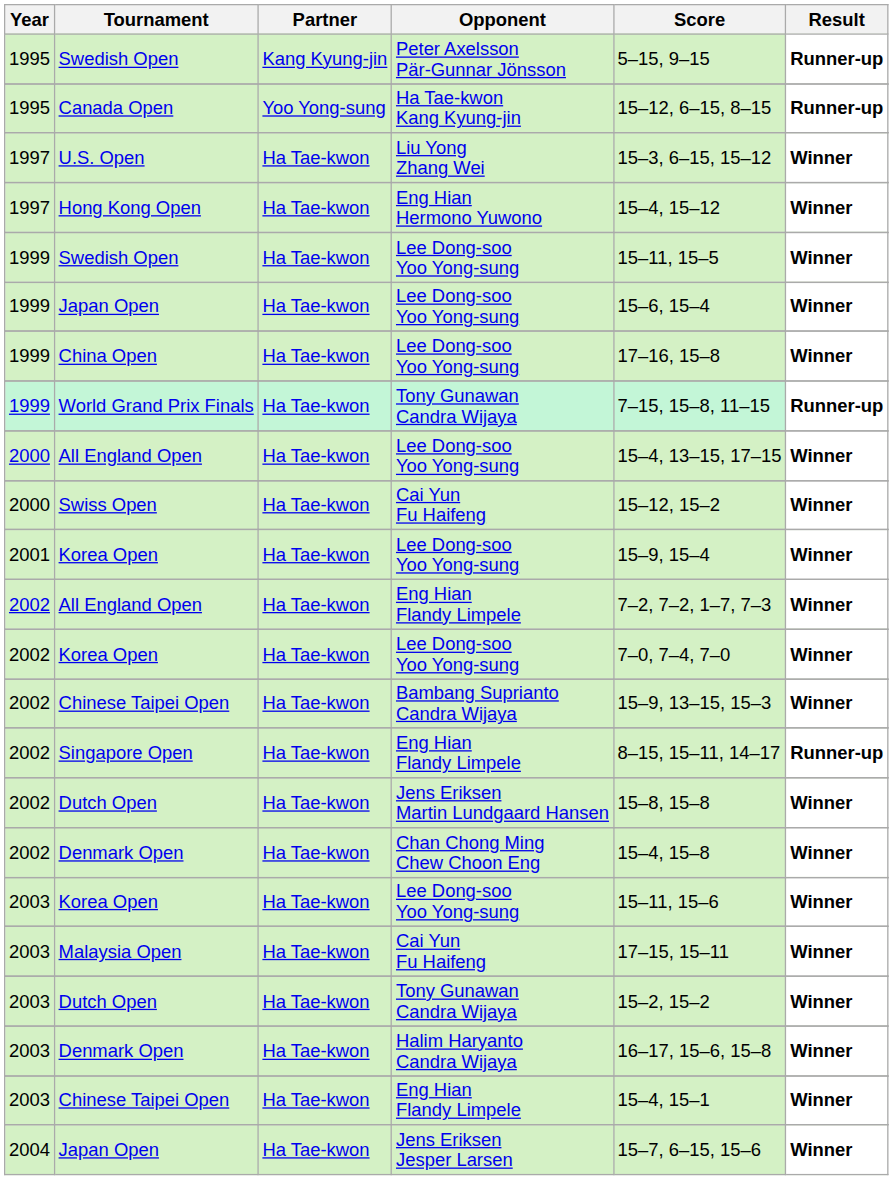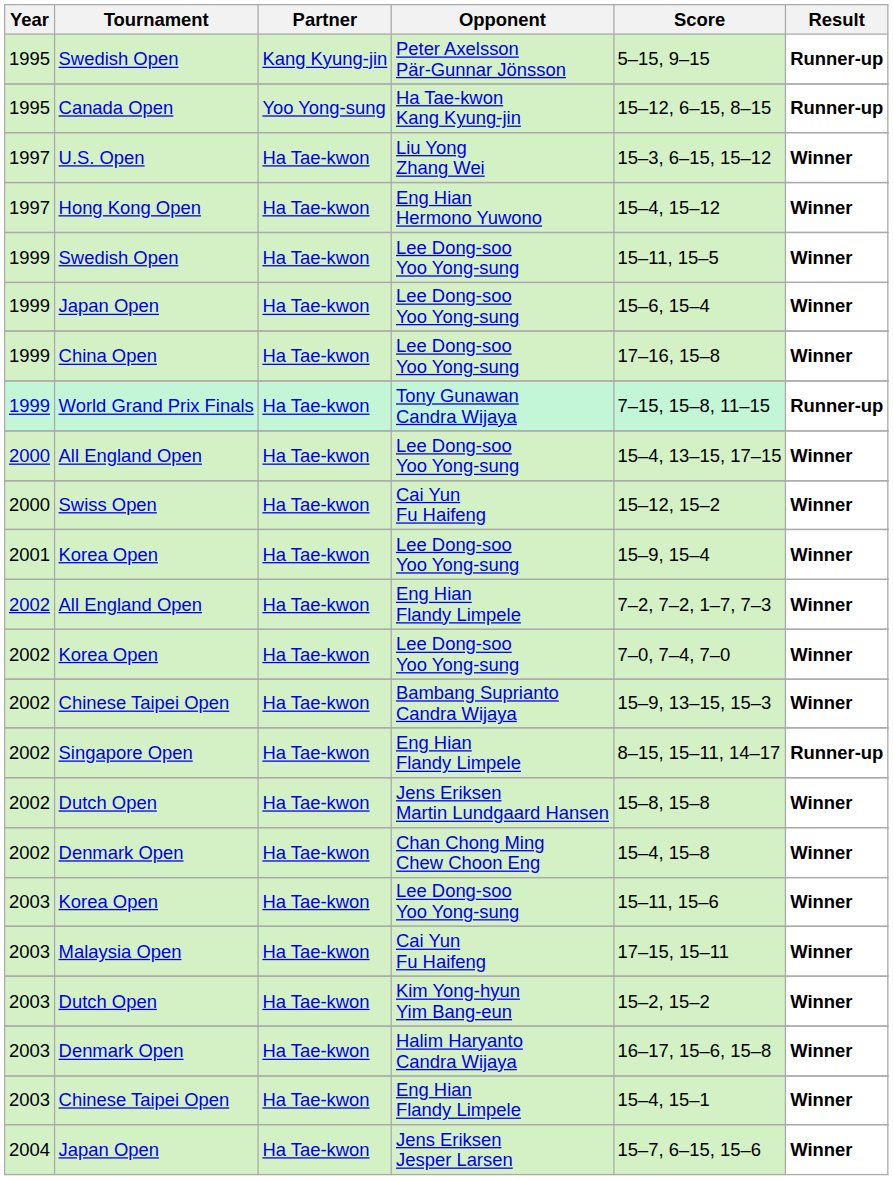 <table class="sortable wikitable" style="font-size: 90%;">
 <tr>
 <th>Year</th>
 <th>Tournament</th>
 <th>Partner</th>
 <th>Opponent</th>
 <th>Score</th>
 <th>Result</th>
 </tr>
 <tr style="background:#D4F1C5">
 <td align="center">1995</td>
 <td align="left"><a href='#'>Swedish Open</a></td>
 <td align="left"> <a href='#'>Kang Kyung-jin</a></td>
 <td align="left"> <a href='#'>Peter Axelsson</a> <br>  <a href='#'>Pär-Gunnar Jönsson</a></td>
 <td align="left">5–15, 9–15</td>
 <td style="text-align:left; background:white"> <strong>Runner-up</strong></td>
 </tr>
 <tr>
 </tr>
 <tr style="background:#D4F1C5">
 <td align="center">1995</td>
 <td align="left"><a href='#'>Canada Open</a></td>
 <td align="left"> <a href='#'>Yoo Yong-sung</a></td>
 <td align="left"> <a href='#'>Ha Tae-kwon</a> <br>  <a href='#'>Kang Kyung-jin</a></td>
 <td align="left">15–12, 6–15, 8–15</td>
 <td style="text-align:left; background:white"> <strong>Runner-up</strong></td>
 </tr>
 <tr>
 </tr>
 <tr style="background:#D4F1C5">
 <td align="center">1997</td>
 <td align="left"><a href='#'>U.S. Open</a></td>
 <td align="left"> <a href='#'>Ha Tae-kwon</a></td>
 <td align="left"> <a href='#'>Liu Yong</a> <br>  <a href='#'>Zhang Wei</a></td>
 <td align="left">15–3, 6–15, 15–12</td>
 <td style="text-align:left; background:white"> <strong>Winner</strong></td>
 </tr>
 <tr>
 </tr>
 <tr style="background:#D4F1C5">
 <td align="center">1997</td>
 <td align="left"><a href='#'>Hong Kong Open</a></td>
 <td align="left"> <a href='#'>Ha Tae-kwon</a></td>
 <td align="left"> <a href='#'>Eng Hian</a> <br>  <a href='#'>Hermono Yuwono</a></td>
 <td align="left">15–4, 15–12</td>
 <td style="text-align:left; background:white"> <strong>Winner</strong></td>
 </tr>
 <tr>
 </tr>
 <tr style="background:#D4F1C5">
 <td align="center">1999</td>
 <td align="left"><a href='#'>Swedish Open</a></td>
 <td align="left"> <a href='#'>Ha Tae-kwon</a></td>
 <td align="left"> <a href='#'>Lee Dong-soo</a> <br>  <a href='#'>Yoo Yong-sung</a></td>
 <td align="left">15–11, 15–5</td>
 <td style="text-align:left; background:white"> <strong>Winner</strong></td>
 </tr>
 <tr>
 </tr>
 <tr style="background:#D4F1C5">
 <td align="center">1999</td>
 <td align="left"><a href='#'>Japan Open</a></td>
 <td align="left"> <a href='#'>Ha Tae-kwon</a></td>
 <td align="left"> <a href='#'>Lee Dong-soo</a> <br>  <a href='#'>Yoo Yong-sung</a></td>
 <td align="left">15–6, 15–4</td>
 <td style="text-align:left; background:white"> <strong>Winner</strong></td>
 </tr>
 <tr>
 </tr>
 <tr style="background:#D4F1C5">
 <td align="center">1999</td>
 <td align="left"><a href='#'>China Open</a></td>
 <td align="left"> <a href='#'>Ha Tae-kwon</a></td>
 <td align="left"> <a href='#'>Lee Dong-soo</a> <br>  <a href='#'>Yoo Yong-sung</a></td>
 <td align="left">17–16, 15–8</td>
 <td style="text-align:left; background:white"> <strong>Winner</strong></td>
 </tr>
 <tr>
 </tr>
 <tr style="background:#C3F6D7">
 <td align="center"><a href='#'>1999</a></td>
 <td align="left"><a href='#'>World Grand Prix Finals</a></td>
 <td align="left"> <a href='#'>Ha Tae-kwon</a></td>
 <td align="left"> <a href='#'>Tony Gunawan</a> <br>  <a href='#'>Candra Wijaya</a></td>
 <td align="left">7–15, 15–8, 11–15</td>
 <td style="text-align:left; background:white"> <strong>Runner-up</strong></td>
 </tr>
 <tr>
 </tr>
 <tr style="background:#D4F1C5">
 <td align="center"><a href='#'>2000</a></td>
 <td align="left"><a href='#'>All England Open</a></td>
 <td align="left"> <a href='#'>Ha Tae-kwon</a></td>
 <td align="left"> <a href='#'>Lee Dong-soo</a> <br>  <a href='#'>Yoo Yong-sung</a></td>
 <td align="left">15–4, 13–15, 17–15</td>
 <td style="text-align:left; background:white"> <strong>Winner</strong></td>
 </tr>
 <tr>
 </tr>
 <tr style="background:#D4F1C5">
 <td align="center">2000</td>
 <td align="left"><a href='#'>Swiss Open</a></td>
 <td align="left"> <a href='#'>Ha Tae-kwon</a></td>
 <td align="left"> <a href='#'>Cai Yun</a> <br>  <a href='#'>Fu Haifeng</a></td>
 <td align="left">15–12, 15–2</td>
 <td style="text-align:left; background:white"> <strong>Winner</strong></td>
 </tr>
 <tr>
 </tr>
 <tr style="background:#D4F1C5">
 <td align="center">2001</td>
 <td align="left"><a href='#'>Korea Open</a></td>
 <td align="left"> <a href='#'>Ha Tae-kwon</a></td>
 <td align="left"> <a href='#'>Lee Dong-soo</a> <br>  <a href='#'>Yoo Yong-sung</a></td>
 <td align="left">15–9, 15–4</td>
 <td style="text-align:left; background:white"> <strong>Winner</strong></td>
 </tr>
 <tr>
 </tr>
 <tr style="background:#D4F1C5">
 <td align="center"><a href='#'>2002</a></td>
 <td align="left"><a href='#'>All England Open</a></td>
 <td align="left"> <a href='#'>Ha Tae-kwon</a></td>
 <td align="left"> <a href='#'>Eng Hian</a> <br>  <a href='#'>Flandy Limpele</a></td>
 <td align="left">7–2, 7–2, 1–7, 7–3</td>
 <td style="text-align:left; background:white"> <strong>Winner</strong></td>
 </tr>
 <tr>
 </tr>
 <tr style="background:#D4F1C5">
 <td align="center">2002</td>
 <td align="left"><a href='#'>Korea Open</a></td>
 <td align="left"> <a href='#'>Ha Tae-kwon</a></td>
 <td align="left"> <a href='#'>Lee Dong-soo</a> <br>  <a href='#'>Yoo Yong-sung</a></td>
 <td align="left">7–0, 7–4, 7–0</td>
 <td style="text-align:left; background:white"> <strong>Winner</strong></td>
 </tr>
 <tr>
 </tr>
 <tr style="background:#D4F1C5">
 <td align="center">2002</td>
 <td align="left"><a href='#'>Chinese Taipei Open</a></td>
 <td align="left"> <a href='#'>Ha Tae-kwon</a></td>
 <td align="left"> <a href='#'>Bambang Suprianto</a> <br>  <a href='#'>Candra Wijaya</a></td>
 <td align="left">15–9, 13–15, 15–3</td>
 <td style="text-align:left; background:white"> <strong>Winner</strong></td>
 </tr>
 <tr>
 </tr>
 <tr style="background:#D4F1C5">
 <td align="center">2002</td>
 <td align="left"><a href='#'>Singapore Open</a></td>
 <td align="left"> <a href='#'>Ha Tae-kwon</a></td>
 <td align="left"> <a href='#'>Eng Hian</a> <br>  <a href='#'>Flandy Limpele</a></td>
 <td align="left">8–15, 15–11, 14–17</td>
 <td style="text-align:left; background:white"> <strong>Runner-up</strong></td>
 </tr>
 <tr>
 </tr>
 <tr style="background:#D4F1C5">
 <td align="center">2002</td>
 <td align="left"><a href='#'>Dutch Open</a></td>
 <td align="left"> <a href='#'>Ha Tae-kwon</a></td>
 <td align="left"> <a href='#'>Jens Eriksen</a> <br>  <a href='#'>Martin Lundgaard Hansen</a></td>
 <td align="left">15–8, 15–8</td>
 <td style="text-align:left; background:white"> <strong>Winner</strong></td>
 </tr>
 <tr>
 </tr>
 <tr style="background:#D4F1C5">
 <td align="center">2002</td>
 <td align="left"><a href='#'>Denmark Open</a></td>
 <td align="left"> <a href='#'>Ha Tae-kwon</a></td>
 <td align="left"> <a href='#'>Chan Chong Ming</a> <br>  <a href='#'>Chew Choon Eng</a></td>
 <td align="left">15–4, 15–8</td>
 <td style="text-align:left; background:white"> <strong>Winner</strong></td>
 </tr>
 <tr>
 </tr>
 <tr style="background:#D4F1C5">
 <td align="center">2003</td>
 <td align="left"><a href='#'>Korea Open</a></td>
 <td align="left"> <a href='#'>Ha Tae-kwon</a></td>
 <td align="left"> <a href='#'>Lee Dong-soo</a> <br>  <a href='#'>Yoo Yong-sung</a></td>
 <td align="left">15–11, 15–6</td>
 <td style="text-align:left; background:white"> <strong>Winner</strong></td>
 </tr>
 <tr>
 </tr>
 <tr style="background:#D4F1C5">
 <td align="center">2003</td>
 <td align="left"><a href='#'>Malaysia Open</a></td>
 <td align="left"> <a href='#'>Ha Tae-kwon</a></td>
 <td align="left"> <a href='#'>Cai Yun</a> <br>  <a href='#'>Fu Haifeng</a></td>
 <td align="left">17–15, 15–11</td>
 <td style="text-align:left; background:white"> <strong>Winner</strong></td>
 </tr>
 <tr>
 </tr>
 <tr style="background:#D4F1C5">
 <td align="center">2003</td>
 <td align="left"><a href='#'>Dutch Open</a></td>
 <td align="left"> <a href='#'>Ha Tae-kwon</a></td>
-<td align="left"> <a href='#'>Tony Gunawan</a> <br>  <a href='#'>Candra Wijaya</a></td>
+<td align="left"> <a href='#'>Kim Yong-hyun</a> <br>  <a href='#'>Yim Bang-eun</a></td>
 <td align="left">15–2, 15–2</td>
 <td style="text-align:left; background:white"> <strong>Winner</strong></td>
 </tr>
 <tr>
 </tr>
 <tr style="background:#D4F1C5">
 <td align="center">2003</td>
 <td align="left"><a href='#'>Denmark Open</a></td>
 <td align="left"> <a href='#'>Ha Tae-kwon</a></td>
 <td align="left"> <a href='#'>Halim Haryanto</a> <br>  <a href='#'>Candra Wijaya</a></td>
 <td align="left">16–17, 15–6, 15–8</td>
 <td style="text-align:left; background:white"> <strong>Winner</strong></td>
 </tr>
 <tr>
 </tr>
 <tr style="background:#D4F1C5">
 <td align="center">2003</td>
 <td align="left"><a href='#'>Chinese Taipei Open</a></td>
 <td align="left"> <a href='#'>Ha Tae-kwon</a></td>
 <td align="left"> <a href='#'>Eng Hian</a> <br>  <a href='#'>Flandy Limpele</a></td>
 <td align="left">15–4, 15–1</td>
 <td style="text-align:left; background:white"> <strong>Winner</strong></td>
 </tr>
 <tr>
 </tr>
 <tr style="background:#D4F1C5">
 <td align="center">2004</td>
 <td align="left"><a href='#'>Japan Open</a></td>
 <td align="left"> <a href='#'>Ha Tae-kwon</a></td>
 <td align="left"> <a href='#'>Jens Eriksen</a> <br>  <a href='#'>Jesper Larsen</a></td>
 <td align="left">15–7, 6–15, 15–6</td>
 <td style="text-align:left; background:white"> <strong>Winner</strong></td>
 </tr>
 </table>
